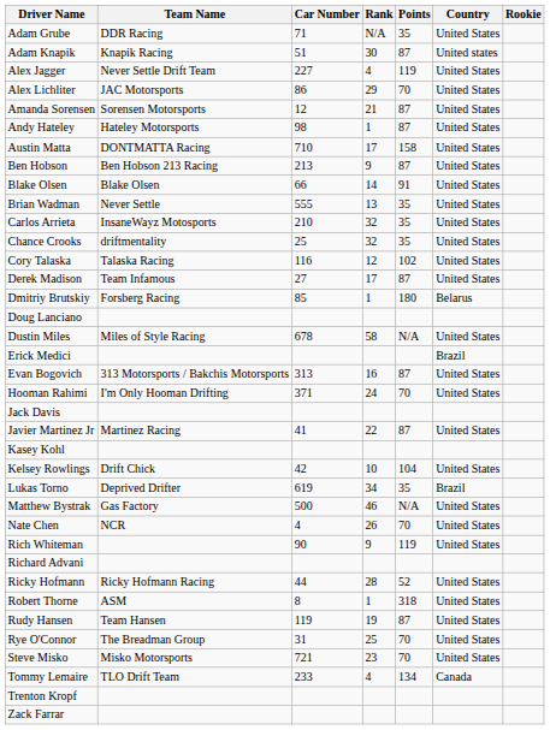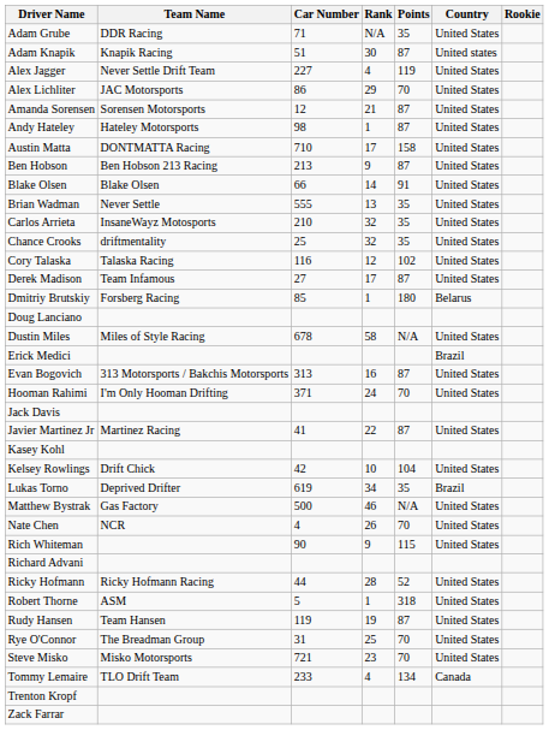 <table class="wikitable mw-collapsible sortable">
 <tr>
 <th>Driver Name</th>
 <th>Team Name</th>
 <th>Car Number</th>
 <th>Rank</th>
 <th>Points</th>
 <th>Country</th>
 <th>Rookie</th>
 </tr>
 <tr>
 <td>Adam Grube</td>
 <td>DDR Racing</td>
 <td>71</td>
 <td>N/A</td>
 <td>35</td>
 <td>United States</td>
 <td></td>
 </tr>
 <tr>
 <td>Adam Knapik</td>
 <td>Knapik Racing</td>
 <td>51</td>
 <td>30</td>
 <td>87</td>
 <td>United states</td>
 <td></td>
 </tr>
 <tr>
 <td>Alex Jagger</td>
 <td>Never Settle Drift Team</td>
 <td>227</td>
 <td>4</td>
 <td>119</td>
 <td>United States</td>
 <td></td>
 </tr>
 <tr>
 <td>Alex Lichliter</td>
 <td>JAC Motorsports</td>
 <td>86</td>
 <td>29</td>
 <td>70</td>
 <td>United States</td>
 <td></td>
 </tr>
 <tr>
 <td>Amanda Sorensen</td>
 <td>Sorensen Motorsports</td>
 <td>12</td>
 <td>21</td>
 <td>87</td>
 <td>United States</td>
 <td></td>
 </tr>
 <tr>
 <td>Andy Hateley</td>
 <td>Hateley Motorsports</td>
 <td>98</td>
 <td>1</td>
 <td>87</td>
 <td>United States</td>
 <td></td>
 </tr>
 <tr>
 <td>Austin Matta</td>
 <td>DONTMATTA Racing</td>
 <td>710</td>
 <td>17</td>
 <td>158</td>
 <td>United States</td>
 <td></td>
 </tr>
 <tr>
 <td>Ben Hobson</td>
 <td>Ben Hobson 213 Racing</td>
 <td>213</td>
 <td>9</td>
 <td>87</td>
 <td>United States</td>
 <td></td>
 </tr>
 <tr>
 <td>Blake Olsen</td>
 <td>Blake Olsen</td>
 <td>66</td>
 <td>14</td>
 <td>91</td>
 <td>United States</td>
 <td></td>
 </tr>
 <tr>
 <td>Brian Wadman</td>
 <td>Never Settle</td>
 <td>555</td>
 <td>13</td>
 <td>35</td>
 <td>United States</td>
 <td></td>
 </tr>
 <tr>
 <td>Carlos Arrieta</td>
 <td>InsaneWayz Motosports</td>
 <td>210</td>
 <td>32</td>
 <td>35</td>
 <td>United States</td>
 <td></td>
 </tr>
 <tr>
 <td>Chance Crooks</td>
 <td>driftmentality</td>
 <td>25</td>
 <td>32</td>
 <td>35</td>
 <td>United States</td>
 <td></td>
 </tr>
 <tr>
 <td>Cory Talaska</td>
 <td>Talaska Racing</td>
 <td>116</td>
 <td>12</td>
 <td>102</td>
 <td>United States</td>
 <td></td>
 </tr>
 <tr>
 <td>Derek Madison</td>
 <td>Team Infamous</td>
 <td>27</td>
 <td>17</td>
 <td>87</td>
 <td>United States</td>
 <td></td>
 </tr>
 <tr>
 <td>Dmitriy Brutskiy</td>
 <td>Forsberg Racing</td>
 <td>85</td>
 <td>1</td>
 <td>180</td>
 <td>Belarus</td>
 <td></td>
 </tr>
 <tr>
 <td>Doug Lanciano</td>
 <td></td>
 <td></td>
 <td></td>
 <td></td>
 <td></td>
 <td></td>
 </tr>
 <tr>
 <td>Dustin Miles</td>
 <td>Miles of Style Racing</td>
 <td>678</td>
 <td>58</td>
 <td>N/A</td>
 <td>United States</td>
 <td></td>
 </tr>
 <tr>
 <td>Erick Medici</td>
 <td></td>
 <td></td>
 <td></td>
 <td></td>
 <td>Brazil</td>
 <td></td>
 </tr>
 <tr>
 <td>Evan Bogovich</td>
 <td>313 Motorsports / Bakchis Motorsports</td>
 <td>313</td>
 <td>16</td>
 <td>87</td>
 <td>United States</td>
 <td></td>
 </tr>
 <tr>
 <td>Hooman Rahimi</td>
 <td>I'm Only Hooman Drifting</td>
 <td>371</td>
 <td>24</td>
 <td>70</td>
 <td>United States</td>
 <td></td>
 </tr>
 <tr>
 <td>Jack Davis</td>
 <td></td>
 <td></td>
 <td></td>
 <td></td>
 <td></td>
 <td></td>
 </tr>
 <tr>
 <td>Javier Martinez Jr</td>
 <td>Martinez Racing</td>
 <td>41</td>
 <td>22</td>
 <td>87</td>
 <td>United States</td>
 <td></td>
 </tr>
 <tr>
 <td>Kasey Kohl</td>
 <td></td>
 <td></td>
 <td></td>
 <td></td>
 <td></td>
 <td></td>
 </tr>
 <tr>
 <td>Kelsey Rowlings</td>
 <td>Drift Chick</td>
 <td>42</td>
 <td>10</td>
 <td>104</td>
 <td>United States</td>
 <td></td>
 </tr>
 <tr>
 <td>Lukas Torno</td>
 <td>Deprived Drifter</td>
 <td>619</td>
 <td>34</td>
 <td>35</td>
 <td>Brazil</td>
 <td></td>
 </tr>
 <tr>
 <td>Matthew Bystrak</td>
 <td>Gas Factory</td>
 <td>500</td>
 <td>46</td>
 <td>N/A</td>
 <td>United States</td>
 <td></td>
 </tr>
 <tr>
 <td>Nate Chen</td>
 <td>NCR</td>
 <td>4</td>
 <td>26</td>
 <td>70</td>
 <td>United States</td>
 <td></td>
 </tr>
 <tr>
 <td>Rich Whiteman</td>
 <td></td>
 <td>90</td>
 <td>9</td>
-<td>119</td>
+<td>115</td>
 <td>United States</td>
 <td></td>
 </tr>
 <tr>
 <td>Richard Advani</td>
 <td></td>
 <td></td>
 <td></td>
 <td></td>
 <td></td>
 <td></td>
 </tr>
 <tr>
 <td>Ricky Hofmann</td>
 <td>Ricky Hofmann Racing</td>
 <td>44</td>
 <td>28</td>
 <td>52</td>
 <td>United States</td>
 <td></td>
 </tr>
 <tr>
 <td>Robert Thorne</td>
 <td>ASM</td>
-<td>8</td>
+<td>5</td>
 <td>1</td>
 <td>318</td>
 <td>United States</td>
 <td></td>
 </tr>
 <tr>
 <td>Rudy Hansen</td>
 <td>Team Hansen</td>
 <td>119</td>
 <td>19</td>
 <td>87</td>
 <td>United States</td>
 <td></td>
 </tr>
 <tr>
 <td>Rye O'Connor</td>
 <td>The Breadman Group</td>
 <td>31</td>
 <td>25</td>
 <td>70</td>
 <td>United States</td>
 <td></td>
 </tr>
 <tr>
 <td>Steve Misko</td>
 <td>Misko Motorsports</td>
 <td>721</td>
 <td>23</td>
 <td>70</td>
 <td>United States</td>
 <td></td>
 </tr>
 <tr>
 <td>Tommy Lemaire</td>
 <td>TLO Drift Team</td>
 <td>233</td>
 <td>4</td>
 <td>134</td>
 <td>Canada</td>
 <td></td>
 </tr>
 <tr>
 <td>Trenton Kropf</td>
 <td></td>
 <td></td>
 <td></td>
 <td></td>
 <td></td>
 <td></td>
 </tr>
 <tr>
 <td>Zack Farrar</td>
 <td></td>
 <td></td>
 <td></td>
 <td></td>
 <td></td>
 <td></td>
 </tr>
 </table>
